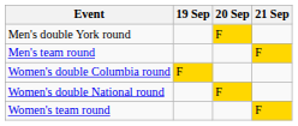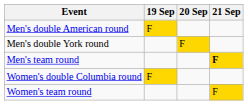 <table class="wikitable olympic-schedule">
 <tr>
 <th>Event</th>
 <th>19 Sep</th>
 <th>20 Sep</th>
 <th>21 Sep</th>
+</tr>
+<tr>
+<td class="event"><a href='#'>Men's double American round</a></td>
+<td bgcolor="gold" class="finals">F</td>
+<td></td>
+<td></td>
 </tr>
 <tr>
 <td class="event">Men's double York round</td>
 <td></td>
 <td bgcolor="gold" class="finals">F</td>
 <td></td>
 </tr>
 <tr>
 <td class="event"><a href='#'>Men's team round</a></td>
 <td></td>
 <td></td>
-<td bgcolor="gold" class="finals">F</td>
+<td bgcolor="gold" class="finals"><strong>F</strong></td>
 </tr>
 <tr>
 <td class="event"><a href='#'>Women's double Columbia round</a></td>
 <td bgcolor="gold" class="finals">F</td>
 <td></td>
-<td></td>
-</tr>
-<tr>
-<td class="event"><a href='#'>Women's double National round</a></td>
-<td></td>
-<td bgcolor="gold" class="finals">F</td>
 <td></td>
 </tr>
 <tr>
 <td class="event"><a href='#'>Women's team round</a></td>
 <td></td>
 <td></td>
 <td bgcolor="gold" class="finals">F</td>
 </tr>
 </table>
